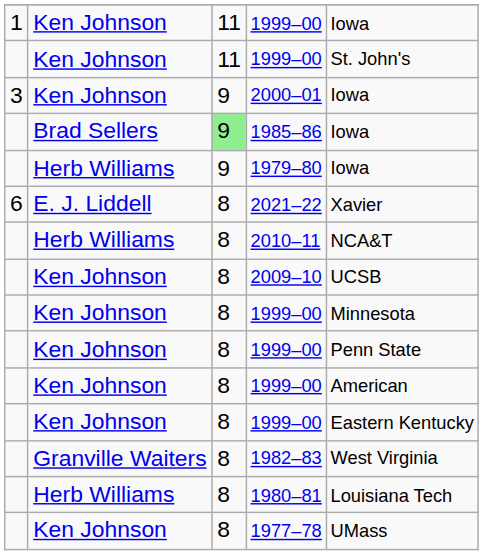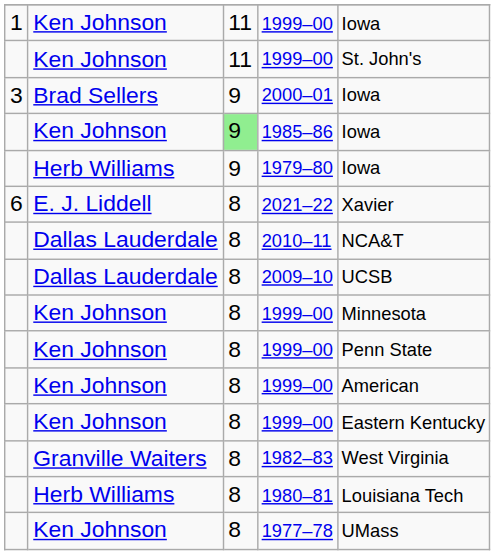 <table class="wikitable">
 <tr>
 </tr>
 <tr>
 <td>1</td>
 <td><a href='#'>Ken Johnson</a></td>
 <td>11</td>
 <td style="font-size:80%;"><a href='#'>1999–00</a></td>
 <td style="font-size:80%;">Iowa</td>
 </tr>
 <tr>
 <td></td>
 <td><a href='#'>Ken Johnson</a></td>
 <td>11</td>
 <td style="font-size:80%;"><a href='#'>1999–00</a></td>
 <td style="font-size:80%;">St. John's</td>
 </tr>
 <tr>
 <td>3</td>
-<td><a href='#'>Ken Johnson</a></td>
+<td><a href='#'>Brad Sellers</a></td>
 <td>9</td>
 <td style="font-size:80%;"><a href='#'>2000–01</a></td>
 <td style="font-size:80%;">Iowa</td>
 </tr>
 <tr>
 <td></td>
-<td><a href='#'>Brad Sellers</a></td>
+<td><a href='#'>Ken Johnson</a></td>
 <td style="background: lightgreen;">9</td>
 <td style="font-size:80%;"><a href='#'>1985–86</a></td>
 <td style="font-size:80%;">Iowa</td>
 </tr>
 <tr>
 <td></td>
 <td><a href='#'>Herb Williams</a></td>
 <td>9</td>
 <td style="font-size:80%;"><a href='#'>1979–80</a></td>
 <td style="font-size:80%;">Iowa</td>
 </tr>
 <tr>
 <td>6</td>
 <td><a href='#'>E. J. Liddell</a></td>
 <td>8</td>
 <td style="font-size:80%;"><a href='#'>2021–22</a></td>
 <td style="font-size:80%;">Xavier</td>
 </tr>
 <tr>
 <td></td>
-<td><a href='#'>Herb Williams</a></td>
+<td><a href='#'>Dallas Lauderdale</a></td>
 <td>8</td>
 <td style="font-size:80%;"><a href='#'>2010–11</a></td>
 <td style="font-size:80%;">NCA&T</td>
 </tr>
 <tr>
 <td></td>
-<td><a href='#'>Ken Johnson</a></td>
+<td><a href='#'>Dallas Lauderdale</a></td>
 <td>8</td>
 <td style="font-size:80%;"><a href='#'>2009–10</a></td>
 <td style="font-size:80%;">UCSB</td>
 </tr>
 <tr>
 <td></td>
 <td><a href='#'>Ken Johnson</a></td>
 <td>8</td>
 <td style="font-size:80%;"><a href='#'>1999–00</a></td>
 <td style="font-size:80%;">Minnesota</td>
 </tr>
 <tr>
 <td></td>
 <td><a href='#'>Ken Johnson</a></td>
 <td>8</td>
 <td style="font-size:80%;"><a href='#'>1999–00</a></td>
 <td style="font-size:80%;">Penn State</td>
 </tr>
 <tr>
 <td></td>
 <td><a href='#'>Ken Johnson</a></td>
 <td>8</td>
 <td style="font-size:80%;"><a href='#'>1999–00</a></td>
 <td style="font-size:80%;">American</td>
 </tr>
 <tr>
 <td></td>
 <td><a href='#'>Ken Johnson</a></td>
 <td>8</td>
 <td style="font-size:80%;"><a href='#'>1999–00</a></td>
 <td style="font-size:80%;">Eastern Kentucky</td>
 </tr>
 <tr>
 <td></td>
 <td><a href='#'>Granville Waiters</a></td>
 <td>8</td>
 <td style="font-size:80%;"><a href='#'>1982–83</a></td>
 <td style="font-size:80%;">West Virginia</td>
 </tr>
 <tr>
 <td></td>
 <td><a href='#'>Herb Williams</a></td>
 <td>8</td>
 <td style="font-size:80%;"><a href='#'>1980–81</a></td>
 <td style="font-size:80%;">Louisiana Tech</td>
 </tr>
 <tr>
 <td></td>
 <td><a href='#'>Ken Johnson</a></td>
 <td>8</td>
 <td style="font-size:80%;"><a href='#'>1977–78</a></td>
 <td style="font-size:80%;">UMass</td>
 </tr>
 </table>
